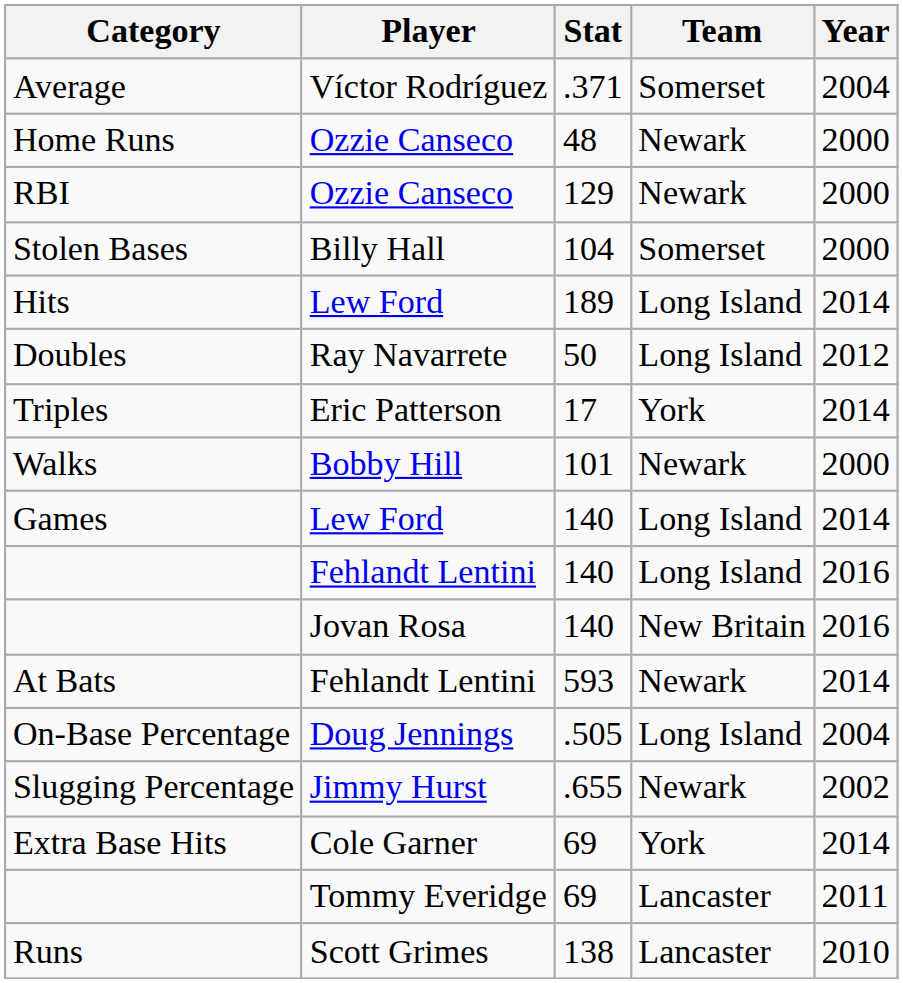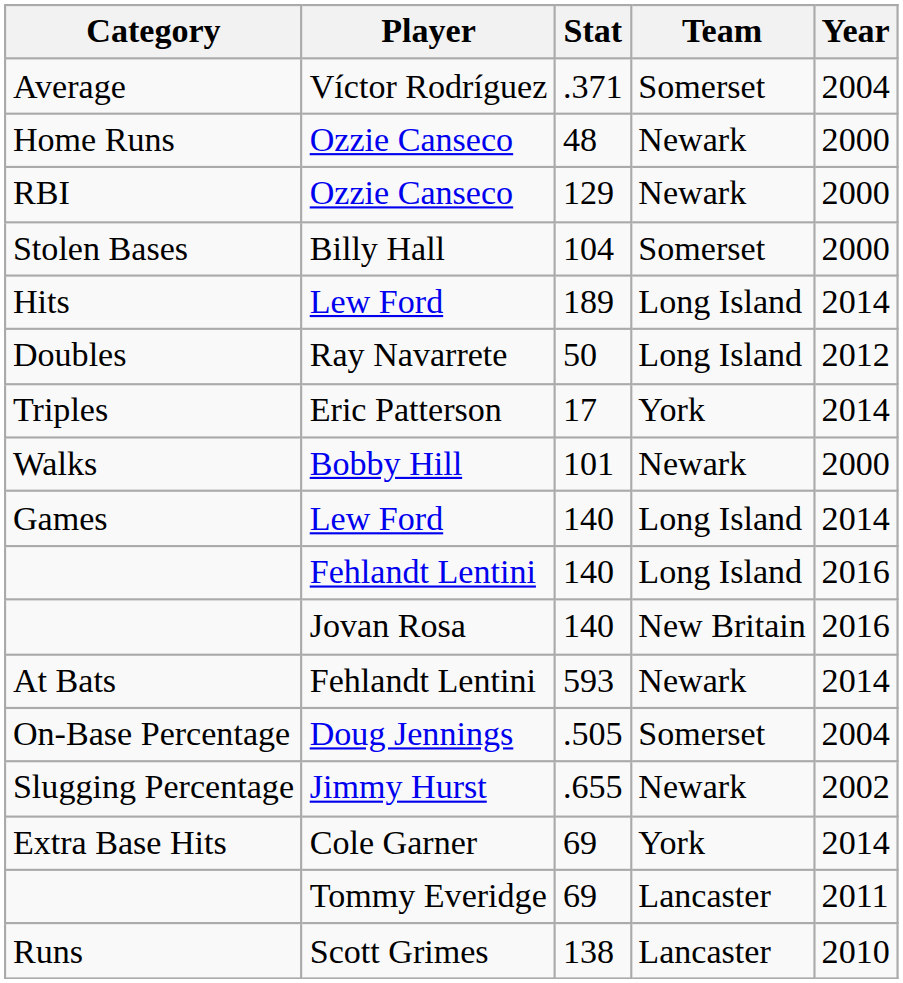 <table class="wikitable">
 <tr>
 <th>Category</th>
 <th>Player</th>
 <th>Stat</th>
 <th>Team</th>
 <th>Year</th>
 </tr>
 <tr>
 <td>Average</td>
 <td>Víctor Rodríguez</td>
 <td>.371</td>
 <td>Somerset</td>
 <td>2004</td>
 </tr>
 <tr>
 <td>Home Runs</td>
 <td><a href='#'>Ozzie Canseco</a></td>
 <td>48</td>
 <td>Newark</td>
 <td>2000</td>
 </tr>
 <tr>
 <td>RBI</td>
 <td><a href='#'>Ozzie Canseco</a></td>
 <td>129</td>
 <td>Newark</td>
 <td>2000</td>
 </tr>
 <tr>
 <td>Stolen Bases</td>
 <td>Billy Hall</td>
 <td>104</td>
 <td>Somerset</td>
 <td>2000</td>
 </tr>
 <tr>
 <td>Hits</td>
 <td><a href='#'>Lew Ford</a></td>
 <td>189</td>
 <td>Long Island</td>
 <td>2014</td>
 </tr>
 <tr>
 <td>Doubles</td>
 <td>Ray Navarrete</td>
 <td>50</td>
 <td>Long Island</td>
 <td>2012</td>
 </tr>
 <tr>
 <td>Triples</td>
 <td>Eric Patterson</td>
 <td>17</td>
 <td>York</td>
 <td>2014</td>
 </tr>
 <tr>
 <td>Walks</td>
 <td><a href='#'>Bobby Hill</a></td>
 <td>101</td>
 <td>Newark</td>
 <td>2000</td>
 </tr>
 <tr>
 <td>Games</td>
 <td><a href='#'>Lew Ford</a></td>
 <td>140</td>
 <td>Long Island</td>
 <td>2014</td>
 </tr>
 <tr>
 <td></td>
 <td><a href='#'>Fehlandt Lentini</a></td>
 <td>140</td>
 <td>Long Island</td>
 <td>2016</td>
 </tr>
 <tr>
 <td></td>
 <td>Jovan Rosa</td>
 <td>140</td>
 <td>New Britain</td>
 <td>2016</td>
 </tr>
 <tr>
 <td>At Bats</td>
 <td>Fehlandt Lentini</td>
 <td>593</td>
 <td>Newark</td>
 <td>2014</td>
 </tr>
 <tr>
 <td>On-Base Percentage</td>
 <td><a href='#'>Doug Jennings</a></td>
 <td>.505</td>
-<td>Long Island</td>
+<td>Somerset</td>
 <td>2004</td>
 </tr>
 <tr>
 <td>Slugging Percentage</td>
 <td><a href='#'>Jimmy Hurst</a></td>
 <td>.655</td>
 <td>Newark</td>
 <td>2002</td>
 </tr>
 <tr>
 <td>Extra Base Hits</td>
 <td>Cole Garner</td>
 <td>69</td>
 <td>York</td>
 <td>2014</td>
 </tr>
 <tr>
 <td></td>
 <td>Tommy Everidge</td>
 <td>69</td>
 <td>Lancaster</td>
 <td>2011</td>
 </tr>
 <tr>
 <td>Runs</td>
 <td>Scott Grimes</td>
 <td>138</td>
 <td>Lancaster</td>
 <td>2010</td>
 </tr>
 </table>
